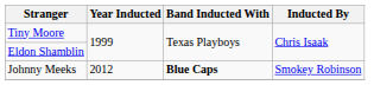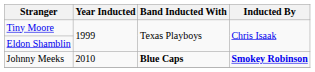 <table class="wikitable">
 <tr>
 <th>Stranger</th>
 <th>Year Inducted</th>
 <th>Band Inducted With</th>
 <th>Inducted By</th>
 </tr>
 <tr>
 <td><a href='#'>Tiny Moore</a></td>
 <td rowspan="2">1999</td>
 <td rowspan="2">Texas Playboys</td>
 <td rowspan="2"><a href='#'>Chris Isaak</a></td>
 </tr>
 <tr>
 <td><a href='#'>Eldon Shamblin</a></td>
 </tr>
 <tr>
 <td>Johnny Meeks</td>
-<td>2012</td>
+<td>2010</td>
 <td><strong>Blue Caps</strong></td>
-<td><a href='#'>Smokey Robinson</a></td>
+<td><strong><a href='#'>Smokey Robinson</a></strong></td>
 </tr>
 <tr>
 </tr>
 </table>
